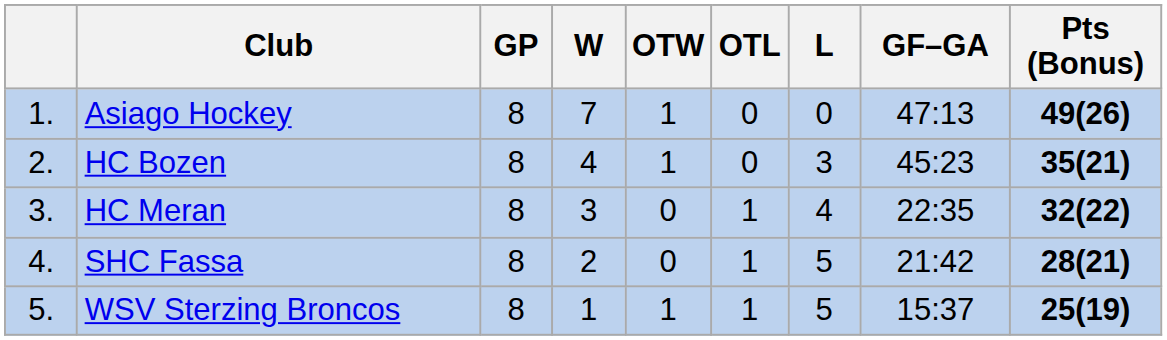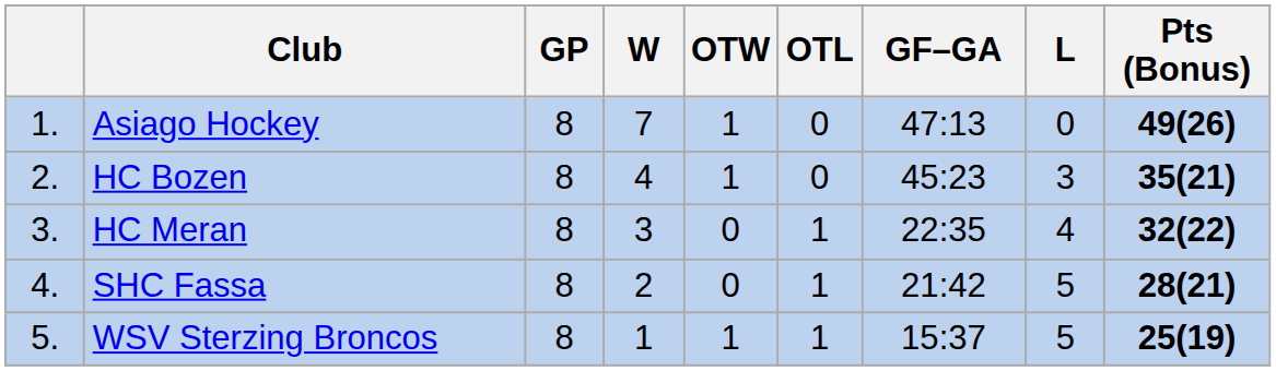 <table class="wikitable">
 <tr>
 <th width="30"></th>
 <th width="200">Club</th>
 <th width="30">GP</th>
 <th width="30">W</th>
 <th width="30">OTW</th>
 <th width="30">OTL</th>
+<th width="70">GF–GA</th>
 <th width="30">L</th>
-<th width="70">GF–GA</th>
 <th width="70">Pts (Bonus)</th>
 </tr>
 <tr bgcolor="#BCD2EE" align="center">
 <td>1.</td>
 <td align="left"><a href='#'>Asiago Hockey</a></td>
 <td>8</td>
 <td>7</td>
 <td>1</td>
 <td>0</td>
+<td>47:13</td>
 <td>0</td>
-<td>47:13</td>
 <td><strong>49(26)</strong></td>
 </tr>
 <tr bgcolor="#BCD2EE" align="center">
 <td>2.</td>
 <td align="left"><a href='#'>HC Bozen</a></td>
 <td>8</td>
 <td>4</td>
 <td>1</td>
 <td>0</td>
+<td>45:23</td>
 <td>3</td>
-<td>45:23</td>
 <td><strong>35(21)</strong></td>
 </tr>
 <tr bgcolor="#BCD2EE" align="center">
 <td>3.</td>
 <td align="left"><a href='#'>HC Meran</a></td>
 <td>8</td>
 <td>3</td>
 <td>0</td>
 <td>1</td>
+<td>22:35</td>
 <td>4</td>
-<td>22:35</td>
 <td><strong>32(22)</strong></td>
 </tr>
 <tr bgcolor="#BCD2EE" align="center">
 <td>4.</td>
 <td align="left"><a href='#'>SHC Fassa</a></td>
 <td>8</td>
 <td>2</td>
 <td>0</td>
 <td>1</td>
+<td>21:42</td>
 <td>5</td>
-<td>21:42</td>
 <td><strong>28(21)</strong></td>
 </tr>
 <tr bgcolor="#BCD2EE" align="center">
 <td>5.</td>
 <td align="left"><a href='#'>WSV Sterzing Broncos</a></td>
 <td>8</td>
 <td>1</td>
 <td>1</td>
 <td>1</td>
+<td>15:37</td>
 <td>5</td>
-<td>15:37</td>
 <td><strong>25(19)</strong></td>
 </tr>
 </table>
